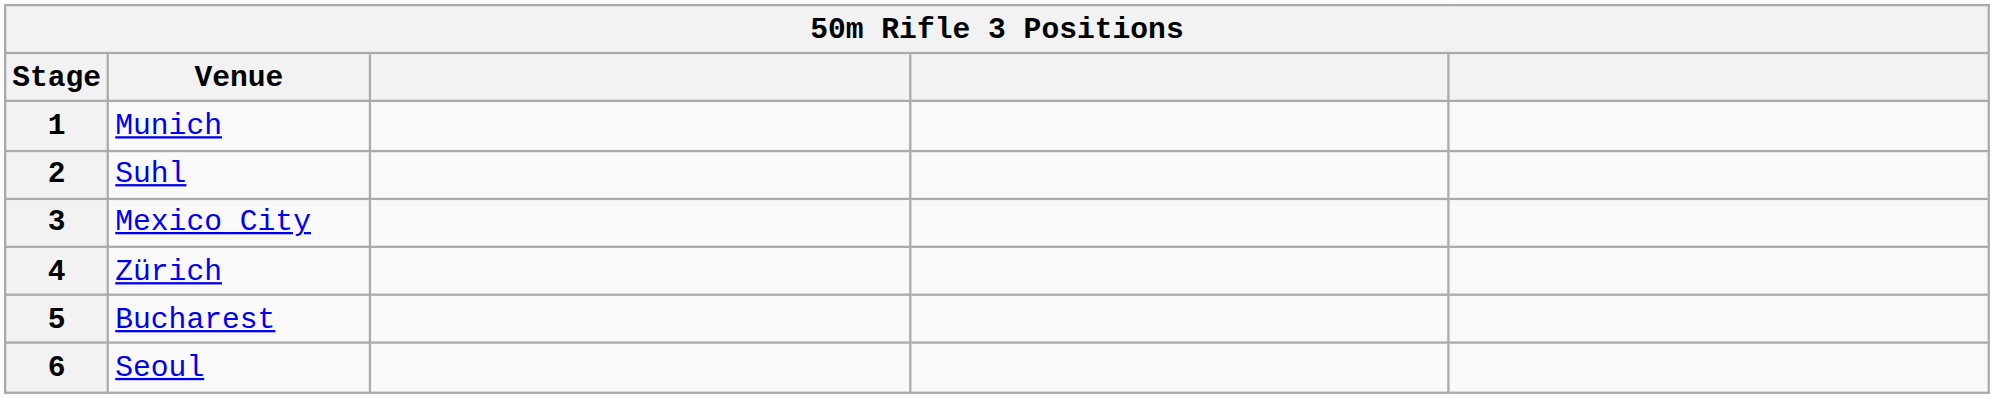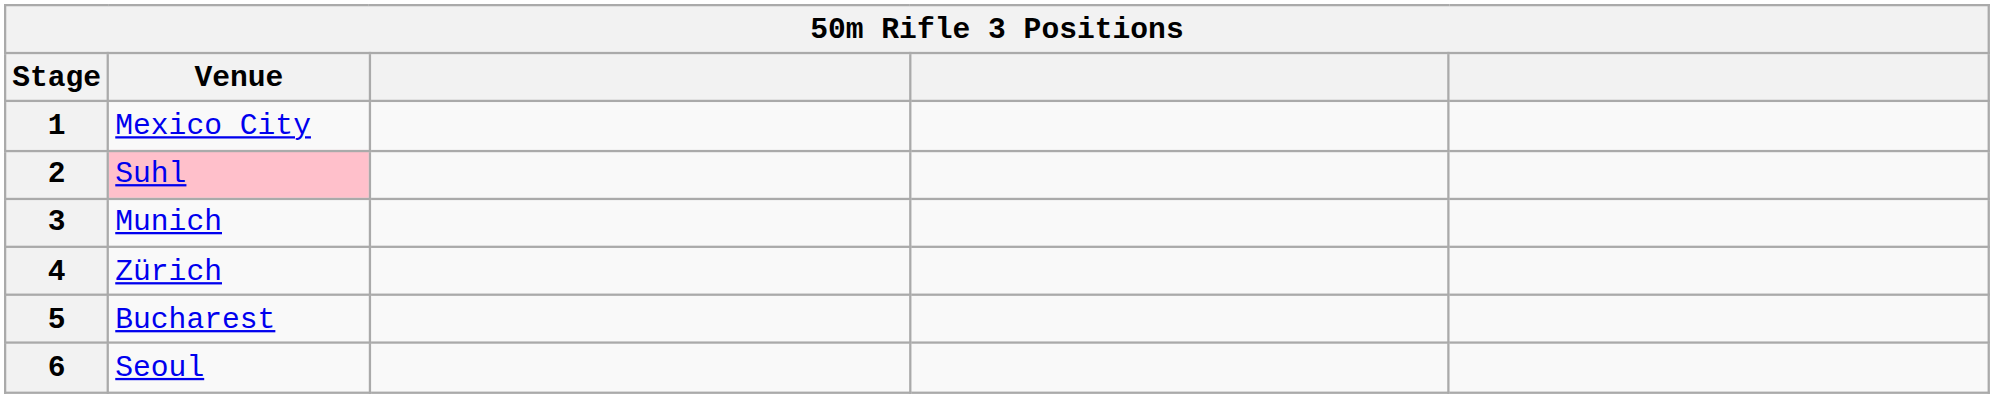 <table class="wikitable">
 <tr>
 <th colspan="5">50m Rifle 3 Positions</th>
 </tr>
 <tr>
 <th>Stage</th>
 <th width=110>Venue</th>
 <th width=240></th>
 <th width=240></th>
 <th width=240></th>
 </tr>
 <tr>
 <th>1</th>
-<td> <a href='#'>Munich</a></td>
+<td> <a href='#'>Mexico City</a></td>
 <td></td>
 <td></td>
 <td></td>
 </tr>
 <tr>
 <th>2</th>
-<td> <a href='#'>Suhl</a></td>
+<td style="background: pink;"> <a href='#'>Suhl</a></td>
 <td></td>
 <td></td>
 <td></td>
 </tr>
 <tr>
 <th>3</th>
-<td> <a href='#'>Mexico City</a></td>
+<td> <a href='#'>Munich</a></td>
 <td></td>
 <td></td>
 <td></td>
 </tr>
 <tr>
 <th>4</th>
 <td> <a href='#'>Zürich</a></td>
 <td></td>
 <td></td>
 <td></td>
 </tr>
 <tr>
 <th>5</th>
 <td> <a href='#'>Bucharest</a></td>
 <td></td>
 <td></td>
 <td></td>
 </tr>
 <tr>
 <th>6</th>
 <td> <a href='#'>Seoul</a></td>
 <td></td>
 <td></td>
 <td></td>
 </tr>
 </table>
